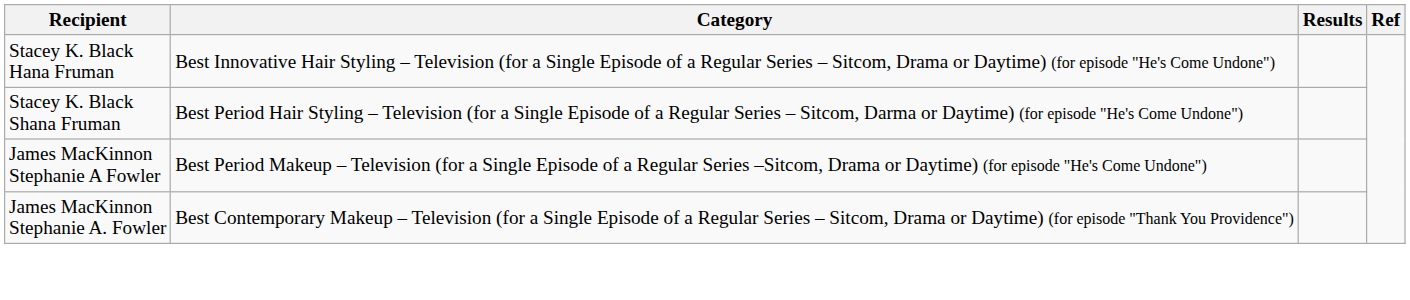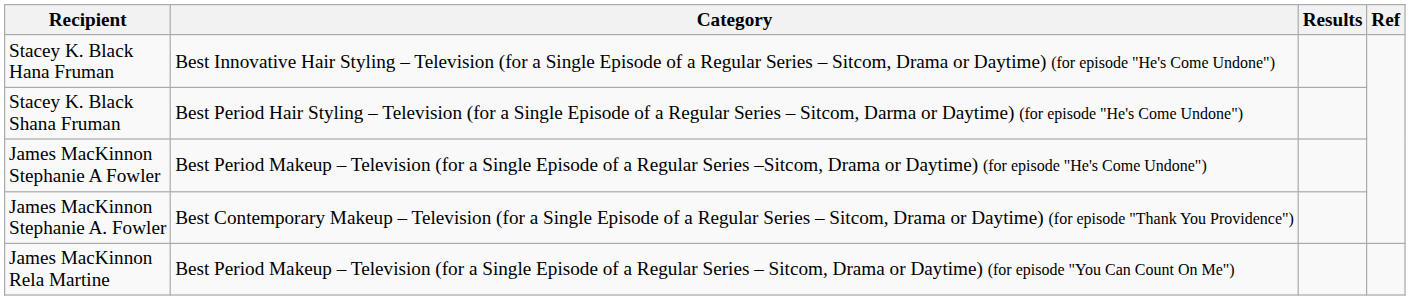 <table class="wikitable">
 <tr>
 <th>Recipient</th>
 <th>Category</th>
 <th>Results</th>
 <th>Ref</th>
 </tr>
 <tr>
 <td>Stacey K. Black<br>Hana Fruman</td>
 <td>Best Innovative Hair Styling – Television (for a Single Episode of a Regular Series – Sitcom, Drama or Daytime) <small>(for episode "He's Come Undone")</small></td>
 <td></td>
 <td rowspan="4"></td>
 </tr>
 <tr>
 <td>Stacey K. Black<br>Shana Fruman</td>
 <td>Best Period Hair Styling – Television (for a Single Episode of a Regular Series – Sitcom, Darma or Daytime) <small>(for episode "He's Come Undone")</small></td>
 <td></td>
 </tr>
 <tr>
 <td>James MacKinnon<br>Stephanie A Fowler</td>
 <td>Best Period Makeup – Television (for a Single Episode of a Regular Series –Sitcom, Drama or Daytime) <small>(for episode "He's Come Undone")</small></td>
 <td></td>
 </tr>
 <tr>
 <td>James MacKinnon<br>Stephanie A. Fowler</td>
 <td>Best Contemporary Makeup – Television (for a Single Episode of a Regular Series – Sitcom, Drama or Daytime) <small>(for episode "Thank You Providence")</small></td>
 <td></td>
 </tr>
+<tr>
+<td>James MacKinnon<br>Rela Martine</td>
+<td>Best Period Makeup – Television (for a Single Episode of a Regular Series – Sitcom, Drama or Daytime) <small>(for episode "You Can Count On Me")</small></td>
+<td></td>
+<td></td>
+</tr>
 </table>
